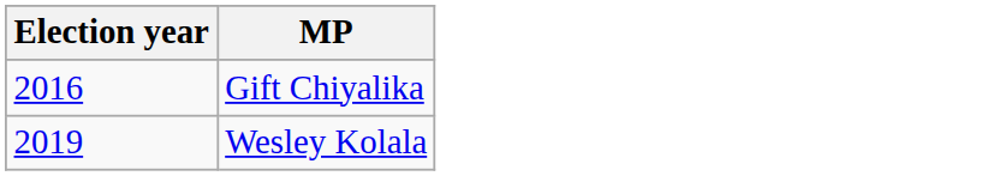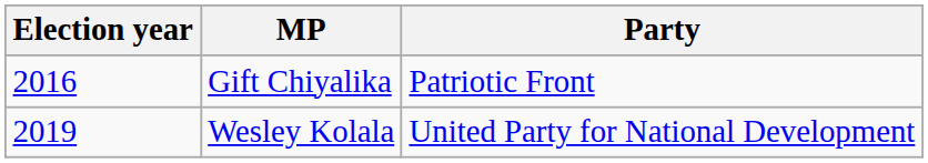 <table class=wikitable>
 <tr>
 <th>Election year</th>
 <th>MP</th>
+<th>Party</th>
 </tr>
 <tr>
 <td><a href='#'>2016</a></td>
 <td><a href='#'>Gift Chiyalika</a></td>
+<td><a href='#'>Patriotic Front</a></td>
 </tr>
 <tr>
 <td><a href='#'>2019</a></td>
 <td><a href='#'>Wesley Kolala</a></td>
+<td><a href='#'>United Party for National Development</a></td>
 </tr>
 </table>
